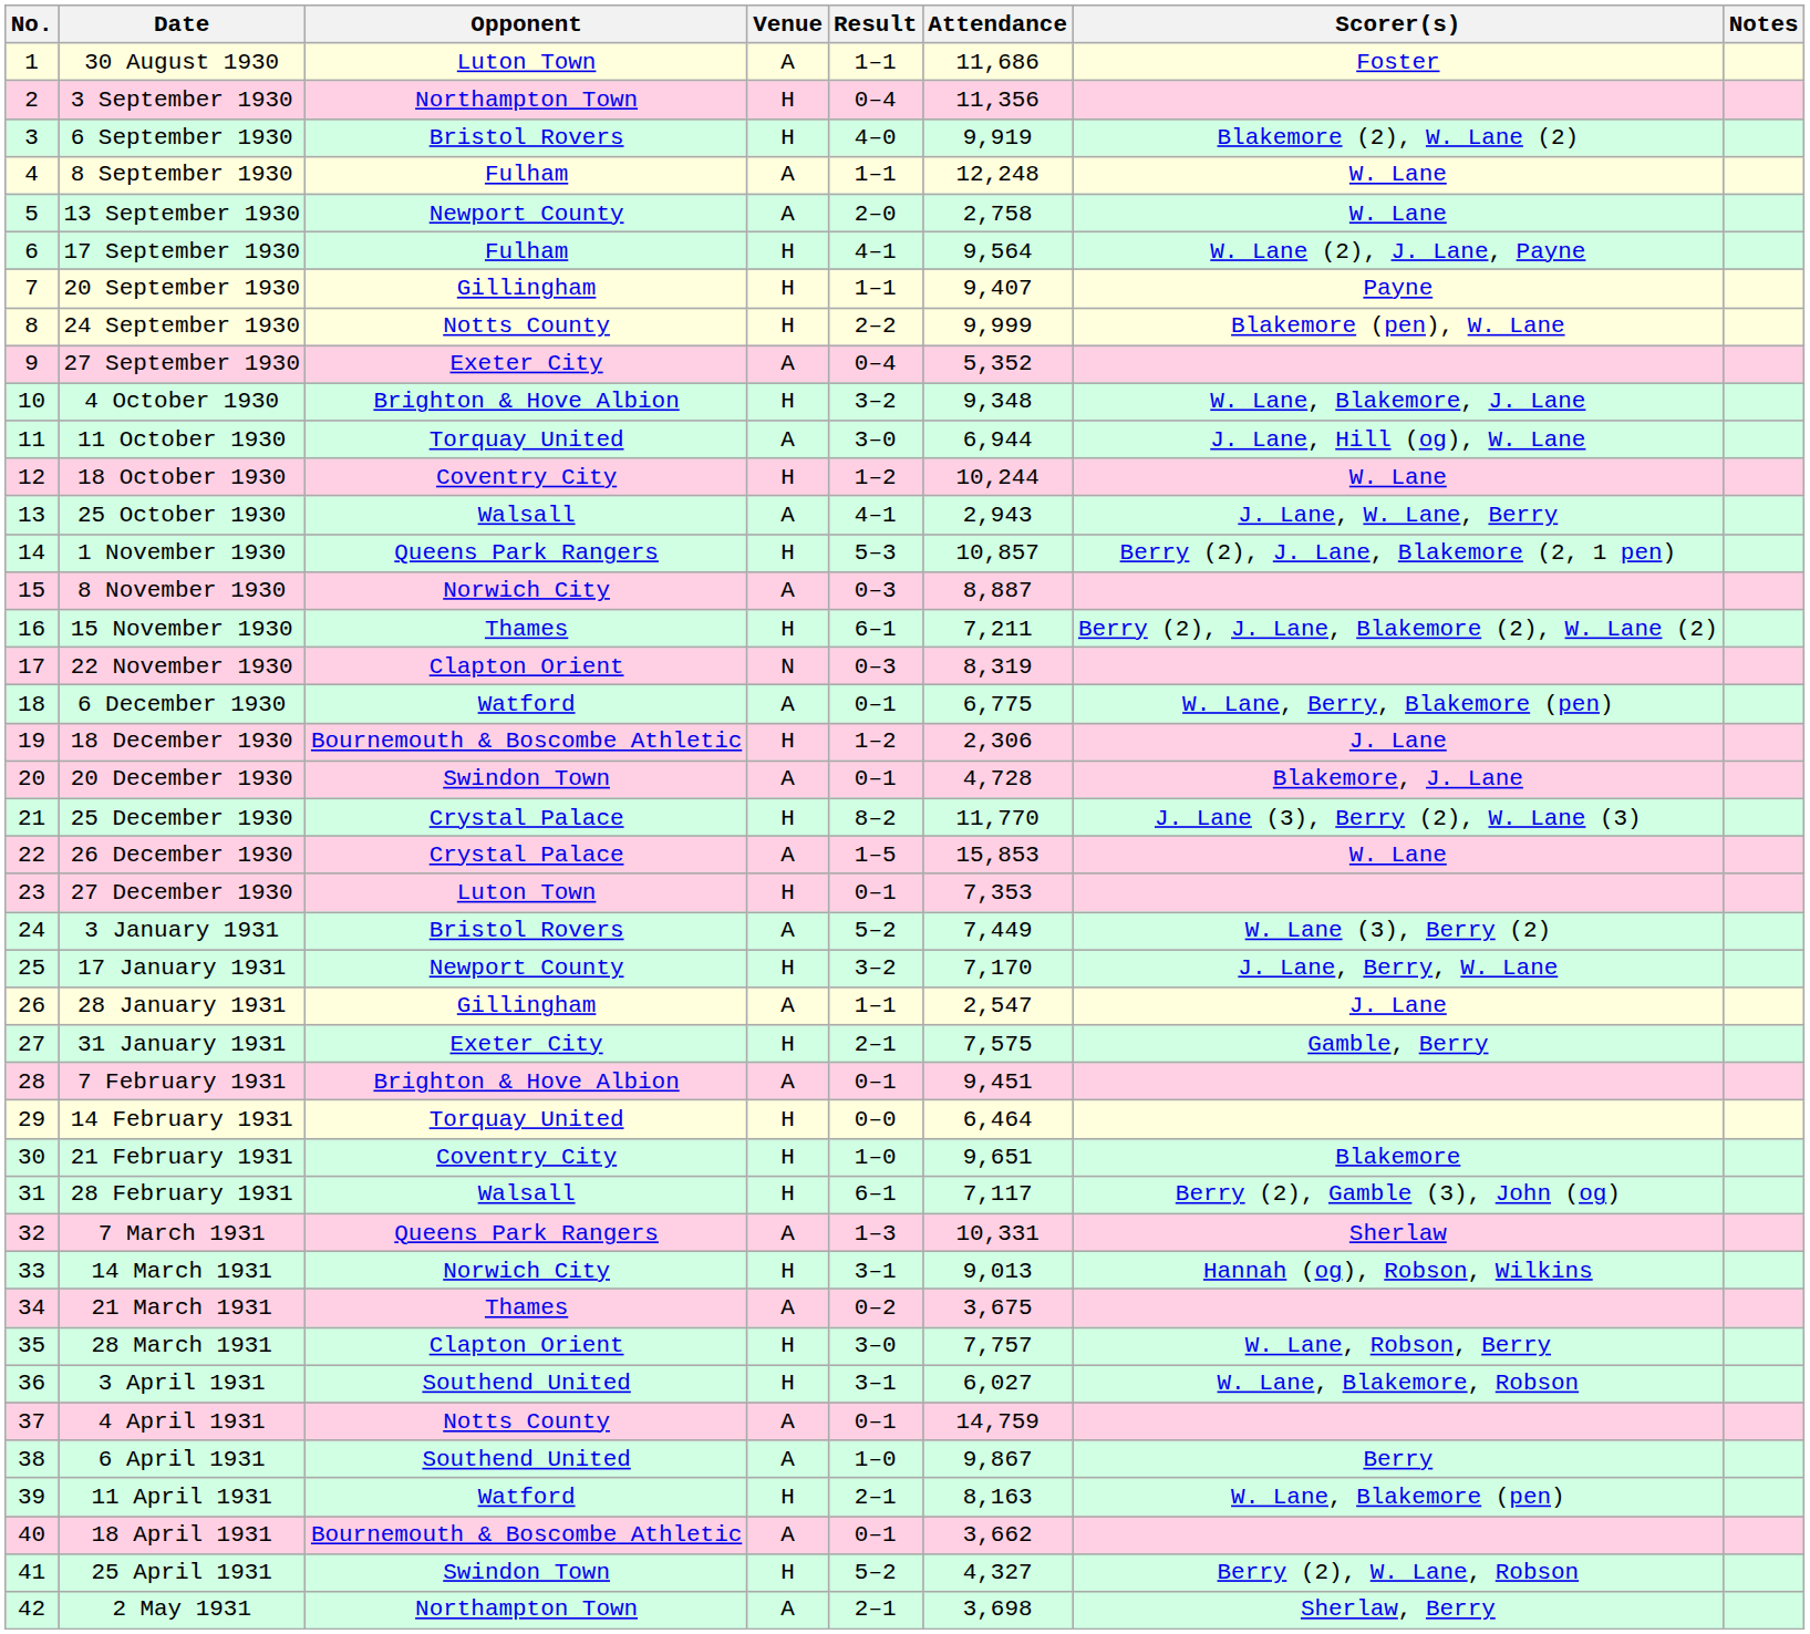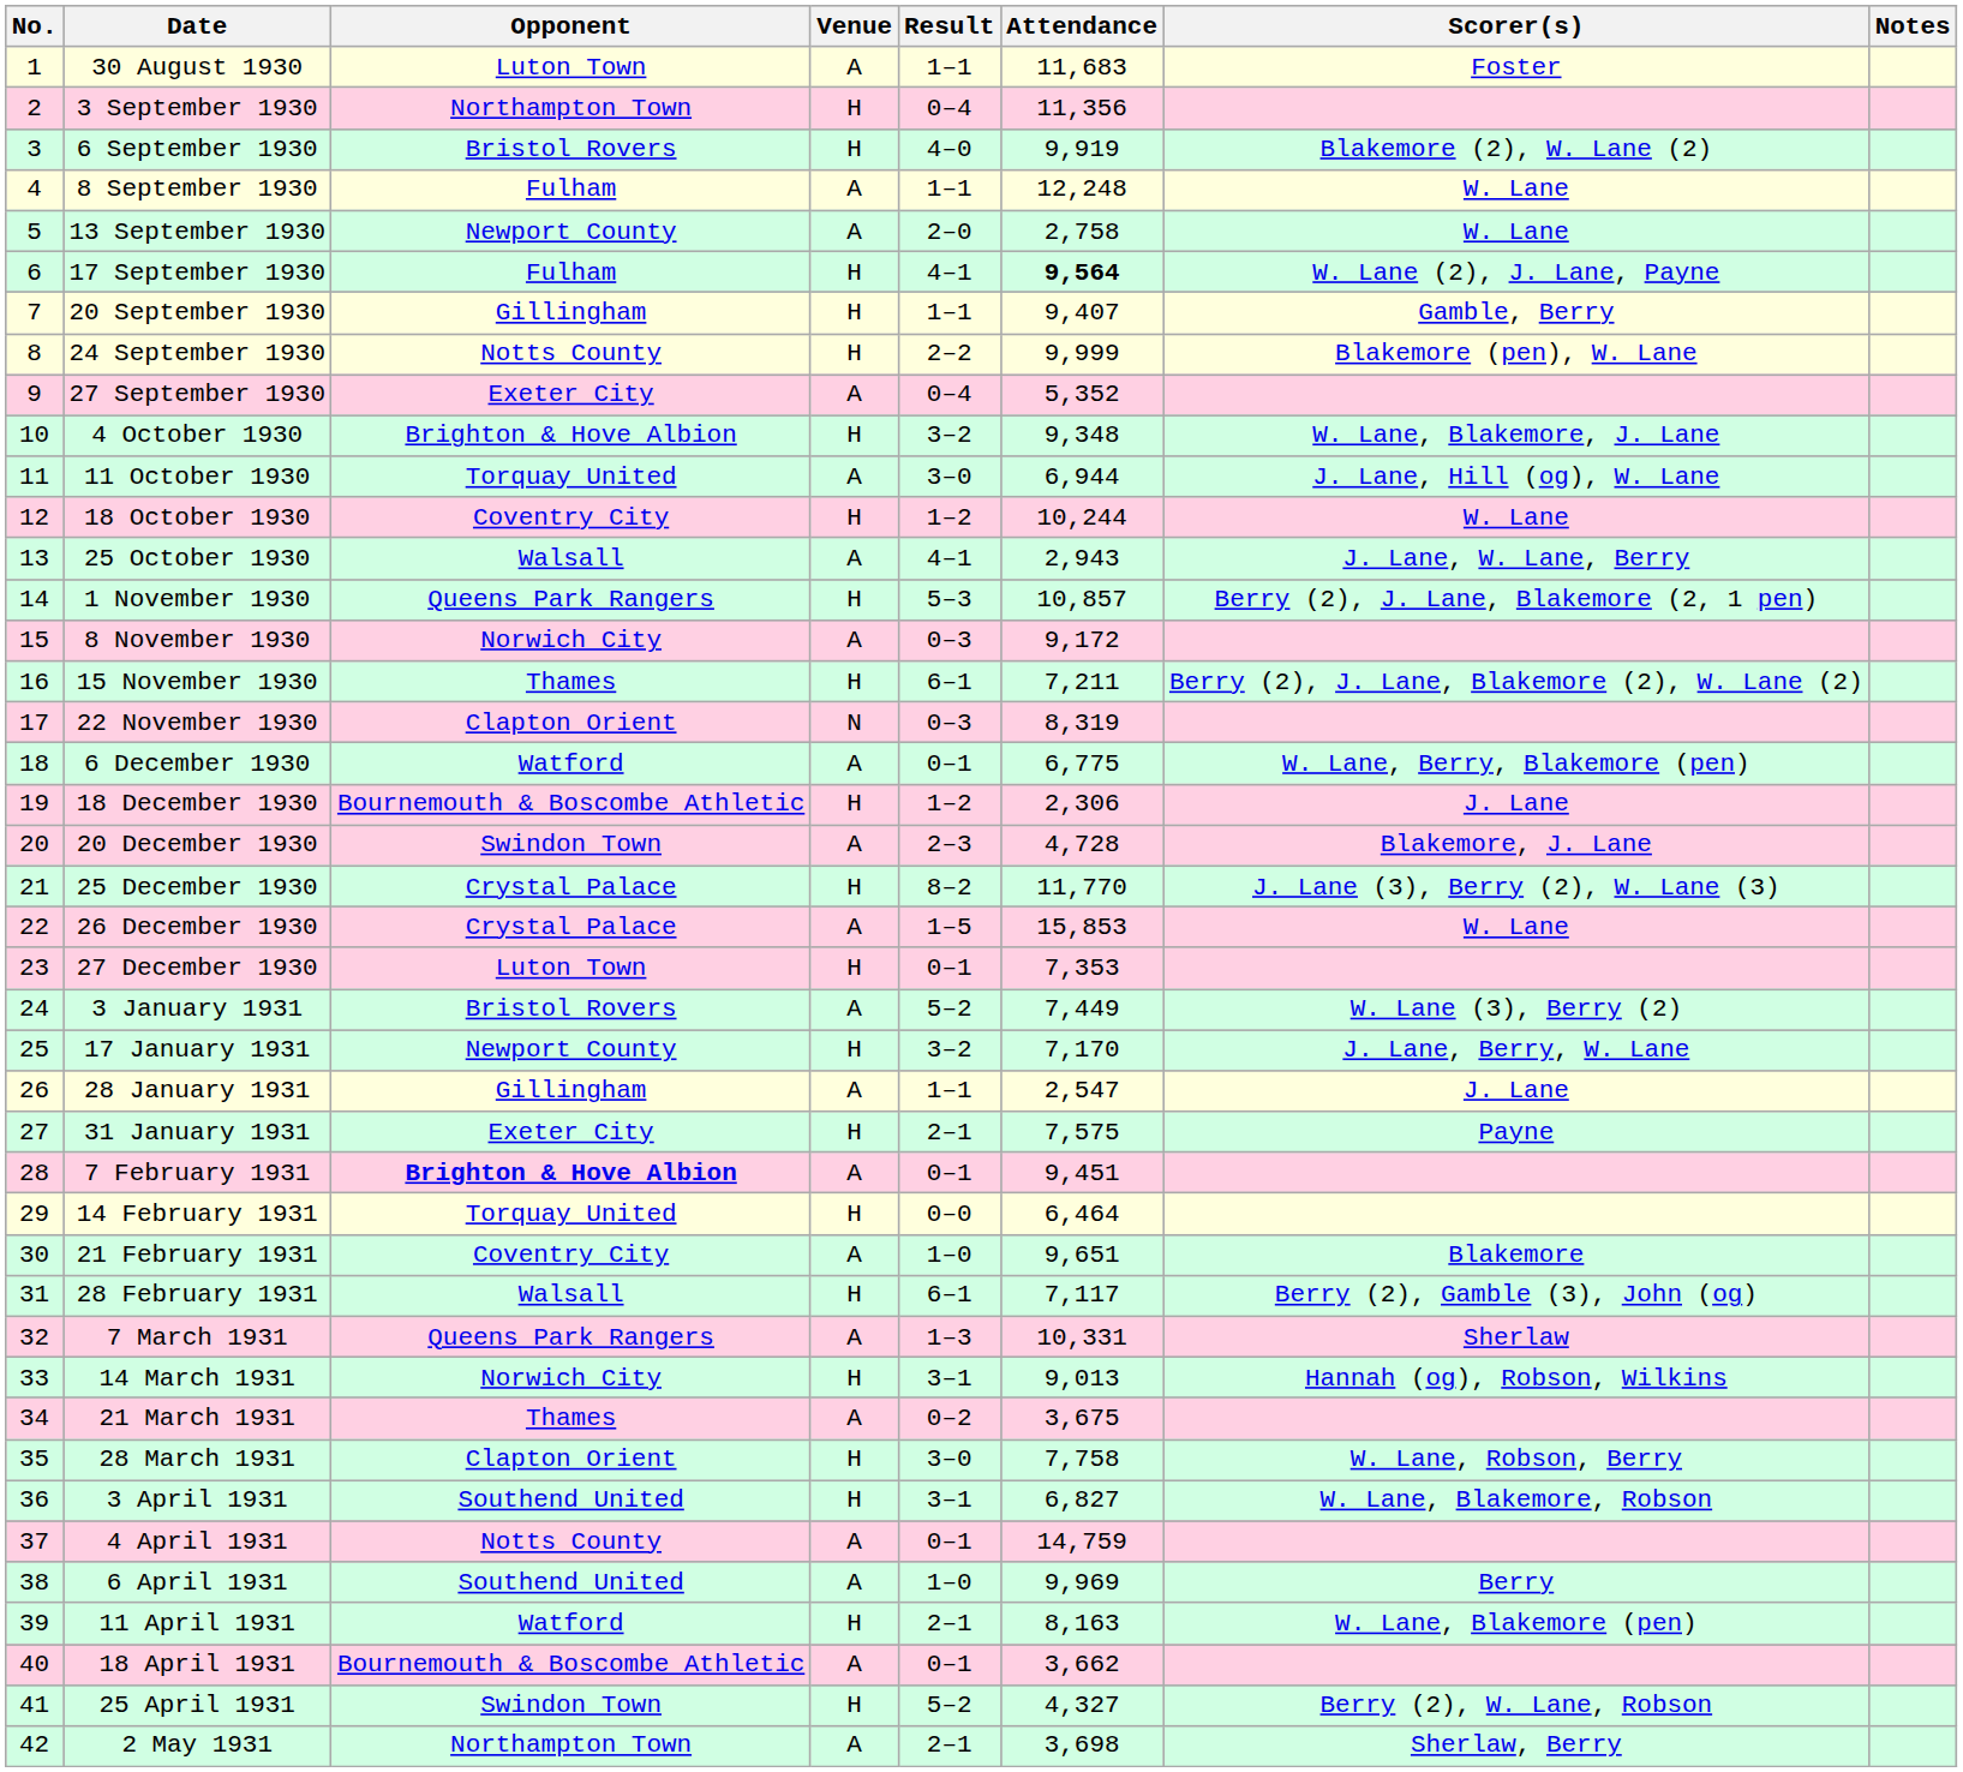 <table class="wikitable sortable" style="text-align:center;">
 <tr>
 <th>No.</th>
 <th>Date</th>
 <th>Opponent</th>
 <th>Venue</th>
 <th>Result</th>
 <th>Attendance</th>
 <th>Scorer(s)</th>
 <th>Notes</th>
 </tr>
 <tr style="background:#ffd;">
 <td>1</td>
 <td>30 August 1930</td>
 <td><a href='#'>Luton Town</a></td>
 <td>A</td>
 <td>1–1</td>
-<td>11,686</td>
+<td>11,683</td>
 <td><a href='#'>Foster</a></td>
 <td></td>
 </tr>
 <tr style="background:#ffd0e3;">
 <td>2</td>
 <td>3 September 1930</td>
 <td><a href='#'>Northampton Town</a></td>
 <td>H</td>
 <td>0–4</td>
 <td>11,356</td>
 <td></td>
 <td></td>
 </tr>
 <tr style="background:#d0ffe3;">
 <td>3</td>
 <td>6 September 1930</td>
 <td><a href='#'>Bristol Rovers</a></td>
 <td>H</td>
 <td>4–0</td>
 <td>9,919</td>
 <td><a href='#'>Blakemore</a> (2), <a href='#'>W. Lane</a> (2)</td>
 <td></td>
 </tr>
 <tr style="background:#ffd;">
 <td>4</td>
 <td>8 September 1930</td>
 <td><a href='#'>Fulham</a></td>
 <td>A</td>
 <td>1–1</td>
 <td>12,248</td>
 <td><a href='#'>W. Lane</a></td>
 <td></td>
 </tr>
 <tr style="background:#d0ffe3;">
 <td>5</td>
 <td>13 September 1930</td>
 <td><a href='#'>Newport County</a></td>
 <td>A</td>
 <td>2–0</td>
 <td>2,758</td>
 <td><a href='#'>W. Lane</a></td>
 <td></td>
 </tr>
 <tr style="background:#d0ffe3;">
 <td>6</td>
 <td>17 September 1930</td>
 <td><a href='#'>Fulham</a></td>
 <td>H</td>
 <td>4–1</td>
-<td>9,564</td>
+<td><strong>9,564</strong></td>
 <td><a href='#'>W. Lane</a> (2), <a href='#'>J. Lane</a>, <a href='#'>Payne</a></td>
 <td></td>
 </tr>
 <tr style="background:#ffd;">
 <td>7</td>
 <td>20 September 1930</td>
 <td><a href='#'>Gillingham</a></td>
 <td>H</td>
 <td>1–1</td>
 <td>9,407</td>
-<td><a href='#'>Payne</a></td>
+<td><a href='#'>Gamble</a>, <a href='#'>Berry</a></td>
 <td></td>
 </tr>
 <tr style="background:#ffd;">
 <td>8</td>
 <td>24 September 1930</td>
 <td><a href='#'>Notts County</a></td>
 <td>H</td>
 <td>2–2</td>
 <td>9,999</td>
 <td><a href='#'>Blakemore</a> (<a href='#'>pen</a>), <a href='#'>W. Lane</a></td>
 <td></td>
 </tr>
 <tr style="background:#ffd0e3;">
 <td>9</td>
 <td>27 September 1930</td>
 <td><a href='#'>Exeter City</a></td>
 <td>A</td>
 <td>0–4</td>
 <td>5,352</td>
 <td></td>
 <td></td>
 </tr>
 <tr style="background:#d0ffe3;">
 <td>10</td>
 <td>4 October 1930</td>
 <td><a href='#'>Brighton & Hove Albion</a></td>
 <td>H</td>
 <td>3–2</td>
 <td>9,348</td>
 <td><a href='#'>W. Lane</a>, <a href='#'>Blakemore</a>, <a href='#'>J. Lane</a></td>
 <td></td>
 </tr>
 <tr style="background:#d0ffe3;">
 <td>11</td>
 <td>11 October 1930</td>
 <td><a href='#'>Torquay United</a></td>
 <td>A</td>
 <td>3–0</td>
 <td>6,944</td>
 <td><a href='#'>J. Lane</a>, <a href='#'>Hill</a> (<a href='#'>og</a>), <a href='#'>W. Lane</a></td>
 <td></td>
 </tr>
 <tr style="background:#ffd0e3;">
 <td>12</td>
 <td>18 October 1930</td>
 <td><a href='#'>Coventry City</a></td>
 <td>H</td>
 <td>1–2</td>
 <td>10,244</td>
 <td><a href='#'>W. Lane</a></td>
 <td></td>
 </tr>
 <tr style="background:#d0ffe3;">
 <td>13</td>
 <td>25 October 1930</td>
 <td><a href='#'>Walsall</a></td>
 <td>A</td>
 <td>4–1</td>
 <td>2,943</td>
 <td><a href='#'>J. Lane</a>, <a href='#'>W. Lane</a>, <a href='#'>Berry</a></td>
 <td></td>
 </tr>
 <tr style="background:#d0ffe3;">
 <td>14</td>
 <td>1 November 1930</td>
 <td><a href='#'>Queens Park Rangers</a></td>
 <td>H</td>
 <td>5–3</td>
 <td>10,857</td>
 <td><a href='#'>Berry</a> (2), <a href='#'>J. Lane</a>, <a href='#'>Blakemore</a> (2, 1 <a href='#'>pen</a>)</td>
 <td></td>
 </tr>
 <tr style="background:#ffd0e3;">
 <td>15</td>
 <td>8 November 1930</td>
 <td><a href='#'>Norwich City</a></td>
 <td>A</td>
 <td>0–3</td>
-<td>8,887</td>
+<td>9,172</td>
 <td></td>
 <td></td>
 </tr>
 <tr style="background:#d0ffe3;">
 <td>16</td>
 <td>15 November 1930</td>
 <td><a href='#'>Thames</a></td>
 <td>H</td>
 <td>6–1</td>
 <td>7,211</td>
 <td><a href='#'>Berry</a> (2), <a href='#'>J. Lane</a>, <a href='#'>Blakemore</a> (2), <a href='#'>W. Lane</a> (2)</td>
 <td></td>
 </tr>
 <tr style="background:#ffd0e3;">
 <td>17</td>
 <td>22 November 1930</td>
 <td><a href='#'>Clapton Orient</a></td>
 <td>N</td>
 <td>0–3</td>
 <td>8,319</td>
 <td></td>
 <td></td>
 </tr>
 <tr style="background:#d0ffe3;">
 <td>18</td>
 <td>6 December 1930</td>
 <td><a href='#'>Watford</a></td>
 <td>A</td>
 <td>0–1</td>
 <td>6,775</td>
 <td><a href='#'>W. Lane</a>, <a href='#'>Berry</a>, <a href='#'>Blakemore</a> (<a href='#'>pen</a>)</td>
 <td></td>
 </tr>
 <tr style="background:#ffd0e3;">
 <td>19</td>
 <td>18 December 1930</td>
 <td><a href='#'>Bournemouth & Boscombe Athletic</a></td>
 <td>H</td>
 <td>1–2</td>
 <td>2,306</td>
 <td><a href='#'>J. Lane</a></td>
 <td></td>
 </tr>
 <tr style="background:#ffd0e3;">
 <td>20</td>
 <td>20 December 1930</td>
 <td><a href='#'>Swindon Town</a></td>
 <td>A</td>
-<td>0–1</td>
+<td>2–3</td>
 <td>4,728</td>
 <td><a href='#'>Blakemore</a>, <a href='#'>J. Lane</a></td>
 <td></td>
 </tr>
 <tr style="background:#d0ffe3;">
 <td>21</td>
 <td>25 December 1930</td>
 <td><a href='#'>Crystal Palace</a></td>
 <td>H</td>
 <td>8–2</td>
 <td>11,770</td>
 <td><a href='#'>J. Lane</a> (3), <a href='#'>Berry</a> (2), <a href='#'>W. Lane</a> (3)</td>
 <td></td>
 </tr>
 <tr style="background:#ffd0e3;">
 <td>22</td>
 <td>26 December 1930</td>
 <td><a href='#'>Crystal Palace</a></td>
 <td>A</td>
 <td>1–5</td>
 <td>15,853</td>
 <td><a href='#'>W. Lane</a></td>
 <td></td>
 </tr>
 <tr style="background:#ffd0e3;">
 <td>23</td>
 <td>27 December 1930</td>
 <td><a href='#'>Luton Town</a></td>
 <td>H</td>
 <td>0–1</td>
 <td>7,353</td>
 <td></td>
 <td></td>
 </tr>
 <tr style="background:#d0ffe3;">
 <td>24</td>
 <td>3 January 1931</td>
 <td><a href='#'>Bristol Rovers</a></td>
 <td>A</td>
 <td>5–2</td>
 <td>7,449</td>
 <td><a href='#'>W. Lane</a> (3), <a href='#'>Berry</a> (2)</td>
 <td></td>
 </tr>
 <tr style="background:#d0ffe3;">
 <td>25</td>
 <td>17 January 1931</td>
 <td><a href='#'>Newport County</a></td>
 <td>H</td>
 <td>3–2</td>
 <td>7,170</td>
 <td><a href='#'>J. Lane</a>, <a href='#'>Berry</a>, <a href='#'>W. Lane</a></td>
 <td></td>
 </tr>
 <tr style="background:#ffd;">
 <td>26</td>
 <td>28 January 1931</td>
 <td><a href='#'>Gillingham</a></td>
 <td>A</td>
 <td>1–1</td>
 <td>2,547</td>
 <td><a href='#'>J. Lane</a></td>
 <td></td>
 </tr>
 <tr style="background:#d0ffe3;">
 <td>27</td>
 <td>31 January 1931</td>
 <td><a href='#'>Exeter City</a></td>
 <td>H</td>
 <td>2–1</td>
 <td>7,575</td>
-<td><a href='#'>Gamble</a>, <a href='#'>Berry</a></td>
+<td><a href='#'>Payne</a></td>
 <td></td>
 </tr>
 <tr style="background:#ffd0e3;">
 <td>28</td>
 <td>7 February 1931</td>
-<td><a href='#'>Brighton & Hove Albion</a></td>
+<td><strong><a href='#'>Brighton & Hove Albion</a></strong></td>
 <td>A</td>
 <td>0–1</td>
 <td>9,451</td>
 <td></td>
 <td></td>
 </tr>
 <tr style="background:#ffd;">
 <td>29</td>
 <td>14 February 1931</td>
 <td><a href='#'>Torquay United</a></td>
 <td>H</td>
 <td>0–0</td>
 <td>6,464</td>
 <td></td>
 <td></td>
 </tr>
 <tr style="background:#d0ffe3;">
 <td>30</td>
 <td>21 February 1931</td>
 <td><a href='#'>Coventry City</a></td>
-<td>H</td>
+<td>A</td>
 <td>1–0</td>
 <td>9,651</td>
 <td><a href='#'>Blakemore</a></td>
 <td></td>
 </tr>
 <tr style="background:#d0ffe3;">
 <td>31</td>
 <td>28 February 1931</td>
 <td><a href='#'>Walsall</a></td>
 <td>H</td>
 <td>6–1</td>
 <td>7,117</td>
 <td><a href='#'>Berry</a> (2), <a href='#'>Gamble</a> (3), <a href='#'>John</a> (<a href='#'>og</a>)</td>
 <td></td>
 </tr>
 <tr style="background:#ffd0e3;">
 <td>32</td>
 <td>7 March 1931</td>
 <td><a href='#'>Queens Park Rangers</a></td>
 <td>A</td>
 <td>1–3</td>
 <td>10,331</td>
 <td><a href='#'>Sherlaw</a></td>
 <td></td>
 </tr>
 <tr style="background:#d0ffe3;">
 <td>33</td>
 <td>14 March 1931</td>
 <td><a href='#'>Norwich City</a></td>
 <td>H</td>
 <td>3–1</td>
 <td>9,013</td>
 <td><a href='#'>Hannah</a> (<a href='#'>og</a>), <a href='#'>Robson</a>, <a href='#'>Wilkins</a></td>
 <td></td>
 </tr>
 <tr style="background:#ffd0e3;">
 <td>34</td>
 <td>21 March 1931</td>
 <td><a href='#'>Thames</a></td>
 <td>A</td>
 <td>0–2</td>
 <td>3,675</td>
 <td></td>
 <td></td>
 </tr>
 <tr style="background:#d0ffe3;">
 <td>35</td>
 <td>28 March 1931</td>
 <td><a href='#'>Clapton Orient</a></td>
 <td>H</td>
 <td>3–0</td>
-<td>7,757</td>
+<td>7,758</td>
 <td><a href='#'>W. Lane</a>, <a href='#'>Robson</a>, <a href='#'>Berry</a></td>
 <td></td>
 </tr>
 <tr style="background:#d0ffe3;">
 <td>36</td>
 <td>3 April 1931</td>
 <td><a href='#'>Southend United</a></td>
 <td>H</td>
 <td>3–1</td>
-<td>6,027</td>
+<td>6,827</td>
 <td><a href='#'>W. Lane</a>, <a href='#'>Blakemore</a>, <a href='#'>Robson</a></td>
 <td></td>
 </tr>
 <tr style="background:#ffd0e3;">
 <td>37</td>
 <td>4 April 1931</td>
 <td><a href='#'>Notts County</a></td>
 <td>A</td>
 <td>0–1</td>
 <td>14,759</td>
 <td></td>
 <td></td>
 </tr>
 <tr style="background:#d0ffe3;">
 <td>38</td>
 <td>6 April 1931</td>
 <td><a href='#'>Southend United</a></td>
 <td>A</td>
 <td>1–0</td>
-<td>9,867</td>
+<td>9,969</td>
 <td><a href='#'>Berry</a></td>
 <td></td>
 </tr>
 <tr style="background:#d0ffe3;">
 <td>39</td>
 <td>11 April 1931</td>
 <td><a href='#'>Watford</a></td>
 <td>H</td>
 <td>2–1</td>
 <td>8,163</td>
 <td><a href='#'>W. Lane</a>, <a href='#'>Blakemore</a> (<a href='#'>pen</a>)</td>
 <td></td>
 </tr>
 <tr style="background:#ffd0e3;">
 <td>40</td>
 <td>18 April 1931</td>
 <td><a href='#'>Bournemouth & Boscombe Athletic</a></td>
 <td>A</td>
 <td>0–1</td>
 <td>3,662</td>
 <td></td>
 <td></td>
 </tr>
 <tr style="background:#d0ffe3;">
 <td>41</td>
 <td>25 April 1931</td>
 <td><a href='#'>Swindon Town</a></td>
 <td>H</td>
 <td>5–2</td>
 <td>4,327</td>
 <td><a href='#'>Berry</a> (2), <a href='#'>W. Lane</a>, <a href='#'>Robson</a></td>
 <td></td>
 </tr>
 <tr style="background:#d0ffe3;">
 <td>42</td>
 <td>2 May 1931</td>
 <td><a href='#'>Northampton Town</a></td>
 <td>A</td>
 <td>2–1</td>
 <td>3,698</td>
 <td><a href='#'>Sherlaw</a>, <a href='#'>Berry</a></td>
 <td></td>
 </tr>
 </table>
